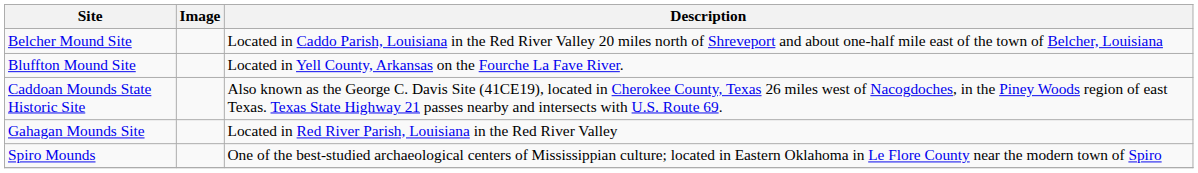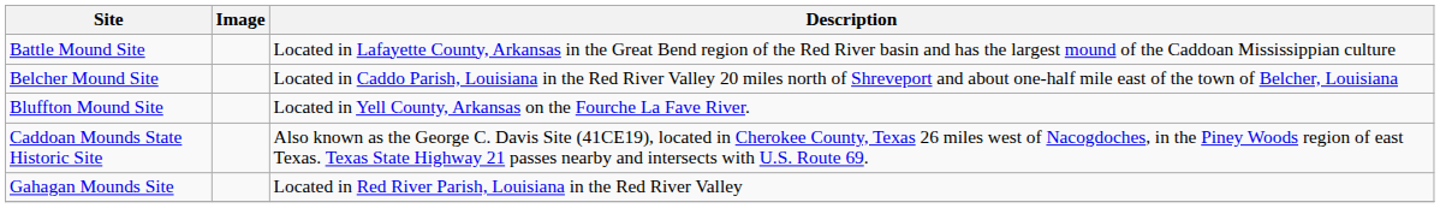 <table class="wikitable sortable" style="width:98%">
 <tr>
 <th>Site</th>
 <th>Image</th>
 <th>Description</th>
+</tr>
+<tr>
+<td><a href='#'>Battle Mound Site</a></td>
+<td></td>
+<td>Located in <a href='#'>Lafayette County, Arkansas</a> in the Great Bend region of the Red River basin and has the largest <a href='#'>mound</a> of the Caddoan Mississippian culture</td>
 </tr>
 <tr>
 <td><a href='#'>Belcher Mound Site</a></td>
 <td></td>
 <td>Located in <a href='#'>Caddo Parish, Louisiana</a> in the Red River Valley 20 miles north of <a href='#'>Shreveport</a> and about one-half mile east of the town of <a href='#'>Belcher, Louisiana</a></td>
 </tr>
 <tr>
 <td><a href='#'>Bluffton Mound Site</a></td>
 <td></td>
 <td>Located in <a href='#'>Yell County, Arkansas</a> on the <a href='#'>Fourche La Fave River</a>.</td>
 </tr>
 <tr>
 <td><a href='#'>Caddoan Mounds State Historic Site</a></td>
 <td></td>
 <td>Also known as the George C. Davis Site (41CE19), located in <a href='#'>Cherokee County, Texas</a> 26 miles west of <a href='#'>Nacogdoches</a>, in the <a href='#'>Piney Woods</a> region of east Texas. <a href='#'>Texas State Highway 21</a> passes nearby and intersects with <a href='#'>U.S. Route 69</a>.</td>
 </tr>
 <tr>
 <td><a href='#'>Gahagan Mounds Site</a></td>
 <td></td>
 <td>Located in <a href='#'>Red River Parish, Louisiana</a> in the Red River Valley</td>
 </tr>
 <tr>
-<td><a href='#'>Spiro Mounds</a></td>
-<td></td>
-<td>One of the best-studied archaeological centers of Mississippian culture; located in Eastern Oklahoma in <a href='#'>Le Flore County</a> near the modern town of <a href='#'>Spiro</a></td>
-</tr>
-<tr>
 </tr>
 </table>
